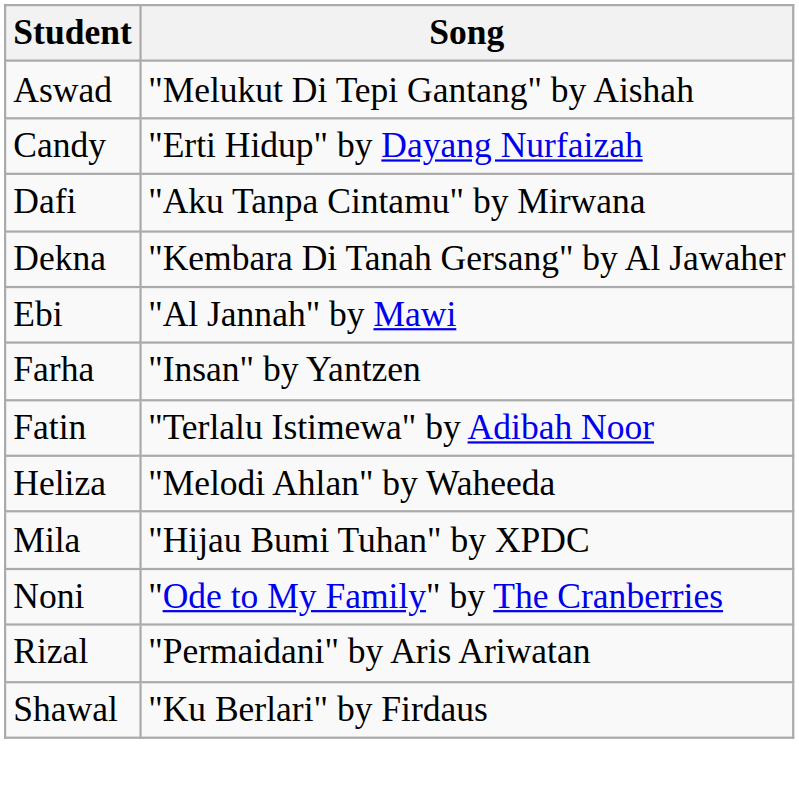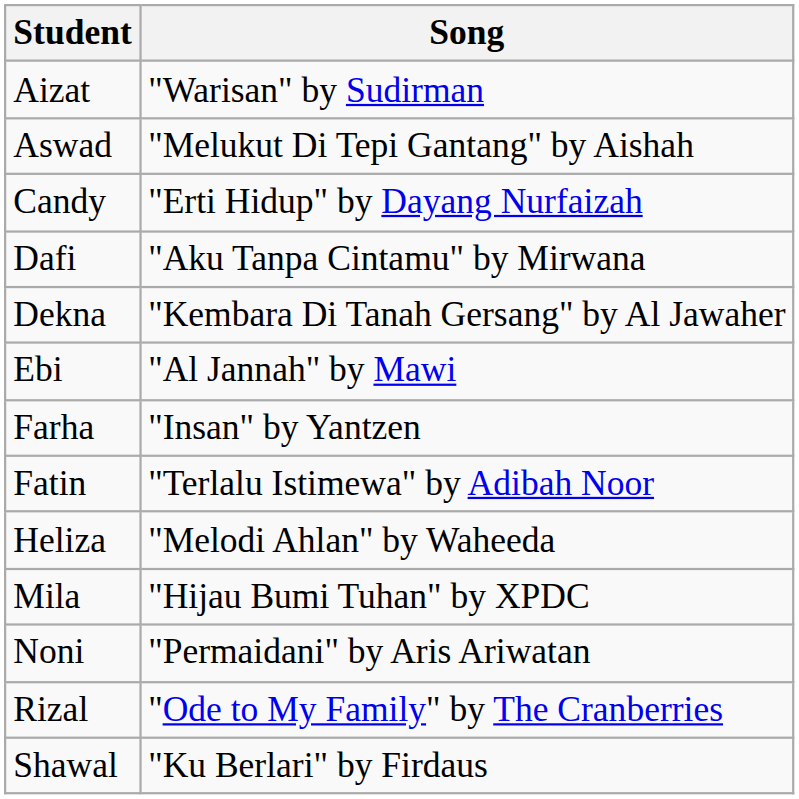 <table class="wikitable">
 <tr>
 <th>Student</th>
 <th>Song</th>
+</tr>
+<tr>
+<td>Aizat</td>
+<td>"Warisan" by <a href='#'>Sudirman</a></td>
 </tr>
 <tr>
 <td>Aswad</td>
 <td>"Melukut Di Tepi Gantang" by Aishah</td>
 </tr>
 <tr>
 <td>Candy</td>
 <td>"Erti Hidup" by <a href='#'>Dayang Nurfaizah</a></td>
 </tr>
 <tr>
 <td>Dafi</td>
 <td>"Aku Tanpa Cintamu" by Mirwana</td>
 </tr>
 <tr>
 <td>Dekna</td>
 <td>"Kembara Di Tanah Gersang" by Al Jawaher</td>
 </tr>
 <tr>
 <td>Ebi</td>
 <td>"Al Jannah" by <a href='#'>Mawi</a></td>
 </tr>
 <tr>
 <td>Farha</td>
 <td>"Insan" by Yantzen</td>
 </tr>
 <tr>
 <td>Fatin</td>
 <td>"Terlalu Istimewa" by <a href='#'>Adibah Noor</a></td>
 </tr>
 <tr>
 <td>Heliza</td>
 <td>"Melodi Ahlan" by Waheeda</td>
 </tr>
 <tr>
 <td>Mila</td>
 <td>"Hijau Bumi Tuhan" by XPDC</td>
 </tr>
 <tr>
 <td>Noni</td>
-<td>"<a href='#'>Ode to My Family</a>" by <a href='#'>The Cranberries</a></td>
+<td>"Permaidani" by Aris Ariwatan</td>
 </tr>
 <tr>
 <td>Rizal</td>
-<td>"Permaidani" by Aris Ariwatan</td>
+<td>"<a href='#'>Ode to My Family</a>" by <a href='#'>The Cranberries</a></td>
 </tr>
 <tr>
 <td>Shawal</td>
 <td>"Ku Berlari" by Firdaus</td>
 </tr>
 </table>
